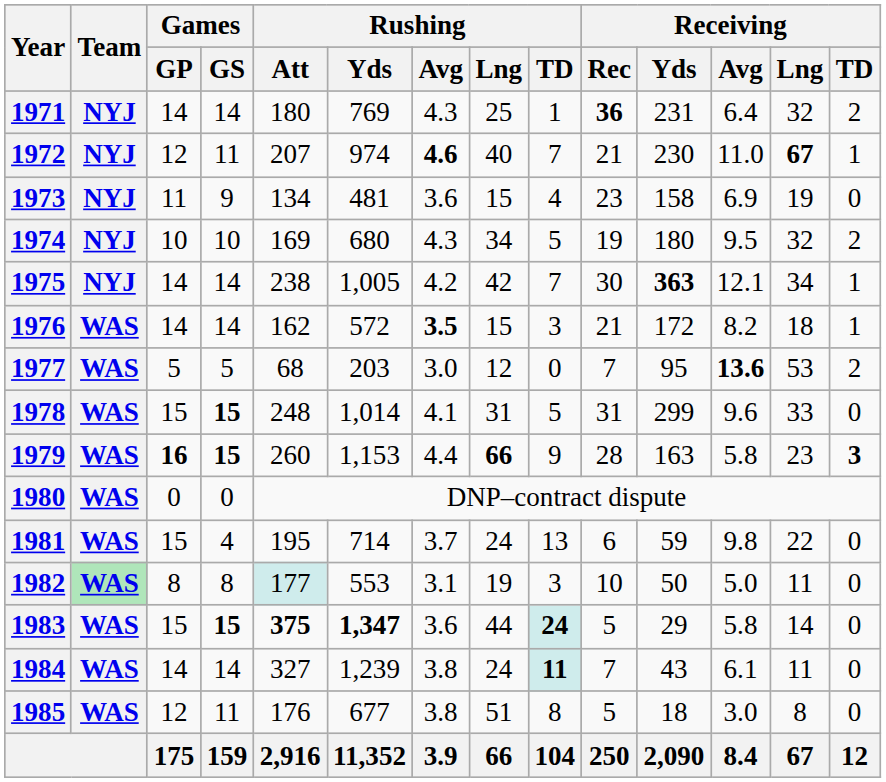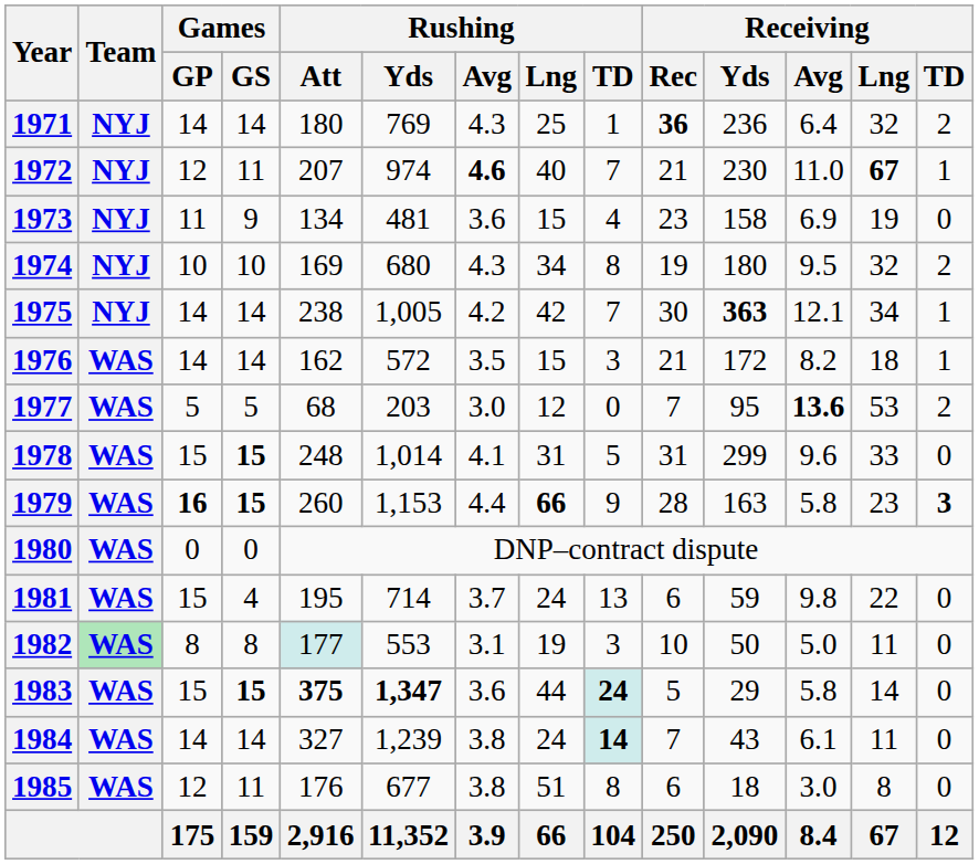 <table class="wikitable" style="text-align:center;">
 <tr>
 <th rowspan="2">Year</th>
 <th rowspan="2">Team</th>
 <th colspan="2">Games</th>
 <th colspan="5">Rushing</th>
 <th colspan="5">Receiving</th>
 </tr>
 <tr>
 <th>GP</th>
 <th>GS</th>
 <th>Att</th>
 <th>Yds</th>
 <th>Avg</th>
 <th>Lng</th>
 <th>TD</th>
 <th>Rec</th>
 <th>Yds</th>
 <th>Avg</th>
 <th>Lng</th>
 <th>TD</th>
 </tr>
 <tr>
 <th><a href='#'>1971</a></th>
 <th><a href='#'>NYJ</a></th>
 <td>14</td>
 <td>14</td>
 <td>180</td>
 <td>769</td>
 <td>4.3</td>
 <td>25</td>
 <td>1</td>
 <td><strong>36</strong></td>
-<td>231</td>
+<td>236</td>
 <td>6.4</td>
 <td>32</td>
 <td>2</td>
 </tr>
 <tr>
 <th><a href='#'>1972</a></th>
 <th><a href='#'>NYJ</a></th>
 <td>12</td>
 <td>11</td>
 <td>207</td>
 <td>974</td>
 <td><strong>4.6</strong></td>
 <td>40</td>
 <td>7</td>
 <td>21</td>
 <td>230</td>
 <td>11.0</td>
 <td><strong>67</strong></td>
 <td>1</td>
 </tr>
 <tr>
 <th><a href='#'>1973</a></th>
 <th><a href='#'>NYJ</a></th>
 <td>11</td>
 <td>9</td>
 <td>134</td>
 <td>481</td>
 <td>3.6</td>
 <td>15</td>
 <td>4</td>
 <td>23</td>
 <td>158</td>
 <td>6.9</td>
 <td>19</td>
 <td>0</td>
 </tr>
 <tr>
 <th><a href='#'>1974</a></th>
 <th><a href='#'>NYJ</a></th>
 <td>10</td>
 <td>10</td>
 <td>169</td>
 <td>680</td>
 <td>4.3</td>
 <td>34</td>
-<td>5</td>
+<td>8</td>
 <td>19</td>
 <td>180</td>
 <td>9.5</td>
 <td>32</td>
 <td>2</td>
 </tr>
 <tr>
 <th><a href='#'>1975</a></th>
 <th><a href='#'>NYJ</a></th>
 <td>14</td>
 <td>14</td>
 <td>238</td>
 <td>1,005</td>
 <td>4.2</td>
 <td>42</td>
 <td>7</td>
 <td>30</td>
 <td><strong>363</strong></td>
 <td>12.1</td>
 <td>34</td>
 <td>1</td>
 </tr>
 <tr>
 <th><a href='#'>1976</a></th>
 <th><a href='#'>WAS</a></th>
 <td>14</td>
 <td>14</td>
 <td>162</td>
 <td>572</td>
-<td><strong>3.5</strong></td>
+<td>3.5</td>
 <td>15</td>
 <td>3</td>
 <td>21</td>
 <td>172</td>
 <td>8.2</td>
 <td>18</td>
 <td>1</td>
 </tr>
 <tr>
 <th><a href='#'>1977</a></th>
 <th><a href='#'>WAS</a></th>
 <td>5</td>
 <td>5</td>
 <td>68</td>
 <td>203</td>
 <td>3.0</td>
 <td>12</td>
 <td>0</td>
 <td>7</td>
 <td>95</td>
 <td><strong>13.6</strong></td>
 <td>53</td>
 <td>2</td>
 </tr>
 <tr>
 <th><a href='#'>1978</a></th>
 <th><a href='#'>WAS</a></th>
 <td>15</td>
 <td><strong>15</strong></td>
 <td>248</td>
 <td>1,014</td>
 <td>4.1</td>
 <td>31</td>
 <td>5</td>
 <td>31</td>
 <td>299</td>
 <td>9.6</td>
 <td>33</td>
 <td>0</td>
 </tr>
 <tr>
 <th><a href='#'>1979</a></th>
 <th><a href='#'>WAS</a></th>
 <td><strong>16</strong></td>
 <td><strong>15</strong></td>
 <td>260</td>
 <td>1,153</td>
 <td>4.4</td>
 <td><strong>66</strong></td>
 <td>9</td>
 <td>28</td>
 <td>163</td>
 <td>5.8</td>
 <td>23</td>
 <td><strong>3</strong></td>
 </tr>
 <tr>
 <th><a href='#'>1980</a></th>
 <th><a href='#'>WAS</a></th>
 <td>0</td>
 <td>0</td>
 <td colspan="10">DNP–contract dispute</td>
 </tr>
 <tr>
 <th><a href='#'>1981</a></th>
 <th><a href='#'>WAS</a></th>
 <td>15</td>
 <td>4</td>
 <td>195</td>
 <td>714</td>
 <td>3.7</td>
 <td>24</td>
 <td>13</td>
 <td>6</td>
 <td>59</td>
 <td>9.8</td>
 <td>22</td>
 <td>0</td>
 </tr>
 <tr>
 <th><a href='#'>1982</a></th>
 <th style="background:#afe6ba;"><a href='#'>WAS</a></th>
 <td>8</td>
 <td>8</td>
 <td style="background:#cfecec;">177</td>
 <td>553</td>
 <td>3.1</td>
 <td>19</td>
 <td>3</td>
 <td>10</td>
 <td>50</td>
 <td>5.0</td>
 <td>11</td>
 <td>0</td>
 </tr>
 <tr>
 <th><a href='#'>1983</a></th>
 <th><a href='#'>WAS</a></th>
 <td>15</td>
 <td><strong>15</strong></td>
 <td><strong>375</strong></td>
 <td><strong>1,347</strong></td>
 <td>3.6</td>
 <td>44</td>
 <td style="background:#cfecec;"><strong>24</strong></td>
 <td>5</td>
 <td>29</td>
 <td>5.8</td>
 <td>14</td>
 <td>0</td>
 </tr>
 <tr>
 <th><a href='#'>1984</a></th>
 <th><a href='#'>WAS</a></th>
 <td>14</td>
 <td>14</td>
 <td>327</td>
 <td>1,239</td>
 <td>3.8</td>
 <td>24</td>
-<td style="background:#cfecec;"><strong>11</strong></td>
+<td style="background:#cfecec;"><strong>14</strong></td>
 <td>7</td>
 <td>43</td>
 <td>6.1</td>
 <td>11</td>
 <td>0</td>
 </tr>
 <tr>
 <th><a href='#'>1985</a></th>
 <th><a href='#'>WAS</a></th>
 <td>12</td>
 <td>11</td>
 <td>176</td>
 <td>677</td>
 <td>3.8</td>
 <td>51</td>
 <td>8</td>
-<td>5</td>
+<td>6</td>
 <td>18</td>
 <td>3.0</td>
 <td>8</td>
 <td>0</td>
 </tr>
 <tr>
 <th colspan="2"></th>
 <th>175</th>
 <th>159</th>
 <th>2,916</th>
 <th>11,352</th>
 <th>3.9</th>
 <th>66</th>
 <th>104</th>
 <th>250</th>
 <th>2,090</th>
 <th>8.4</th>
 <th>67</th>
 <th>12</th>
 </tr>
 </table>
